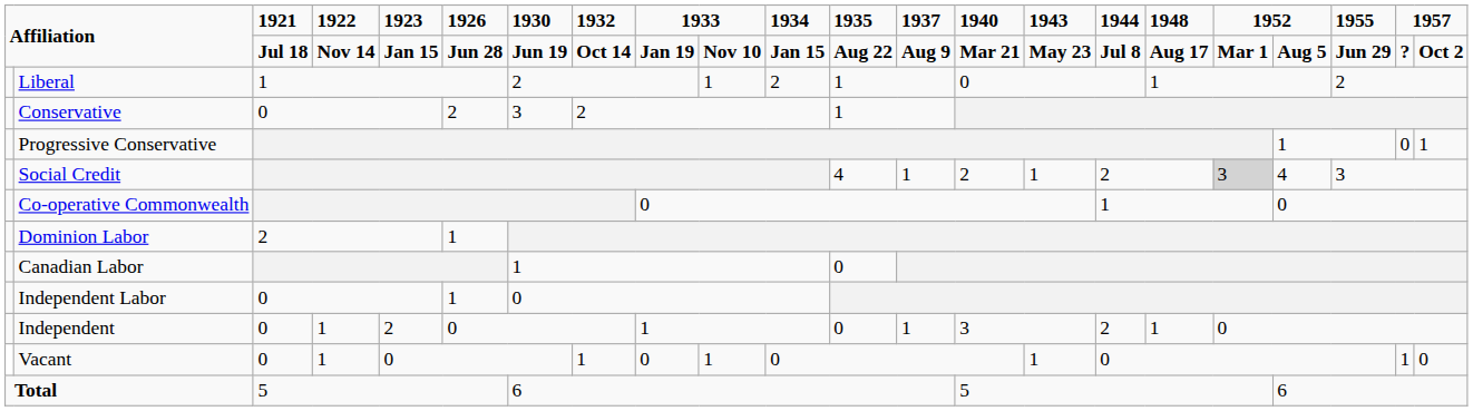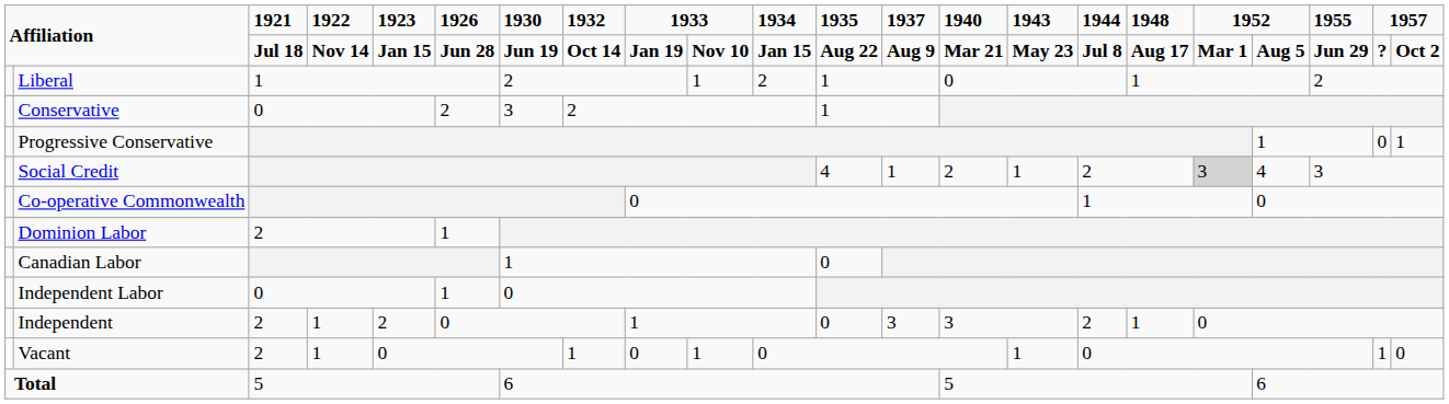 <table class="wikitable">
 <tr>
 <td colspan="2" rowspan="2" align="left"><strong>Affiliation</strong></td>
 <td><strong>1921</strong></td>
 <td><strong>1922</strong></td>
 <td><strong>1923</strong></td>
 <td><strong>1926</strong></td>
 <td><strong>1930</strong></td>
 <td><strong>1932</strong></td>
 <td align=center colspan=2><strong>1933</strong></td>
 <td><strong>1934</strong></td>
 <td><strong>1935</strong></td>
 <td><strong>1937</strong></td>
 <td><strong>1940</strong></td>
 <td><strong>1943</strong></td>
 <td><strong>1944</strong></td>
 <td><strong>1948</strong></td>
 <td align=center colspan=2><strong>1952</strong></td>
 <td><strong>1955</strong></td>
 <td align=center colspan=2><strong>1957</strong></td>
 </tr>
 <tr>
 <td><span><strong>Jul 18</strong></span></td>
 <td><span><strong>Nov 14</strong></span></td>
 <td><span><strong>Jan 15</strong></span></td>
 <td><span><strong>Jun 28</strong></span></td>
 <td><span><strong>Jun 19</strong></span></td>
 <td><span><strong>Oct 14</strong></span></td>
 <td><span><strong>Jan 19</strong></span></td>
 <td><span><strong>Nov 10</strong></span></td>
 <td><span><strong>Jan 15</strong></span></td>
 <td><span><strong>Aug 22</strong></span></td>
 <td><span><strong>Aug 9</strong></span></td>
 <td><span><strong>Mar 21</strong></span></td>
 <td><span><strong>May 23</strong></span></td>
 <td><span><strong>Jul 8</strong></span></td>
 <td><span><strong>Aug 17</strong></span></td>
 <td><span><strong>Mar 1</strong></span></td>
 <td><span><strong>Aug 5</strong></span></td>
 <td><span><strong>Jun 29</strong></span></td>
 <td><span><strong>?</strong></span></td>
 <td><span><strong>Oct 2</strong></span></td>
 </tr>
 <tr>
 <td></td>
 <td><span><a href='#'>Liberal</a></span></td>
 <td colspan=4>1</td>
 <td colspan=3>2</td>
 <td>1</td>
 <td>2</td>
 <td colspan=2>1</td>
 <td colspan=3>0</td>
 <td colspan=3>1</td>
 <td colspan=3>2</td>
 </tr>
 <tr>
 <td></td>
 <td><span><a href='#'>Conservative</a></span></td>
 <td colspan=3>0</td>
 <td>2</td>
 <td>3</td>
 <td colspan=4>2</td>
 <td colspan=2>1</td>
 <th colspan=9></th>
 </tr>
 <tr>
 <td></td>
 <td><span>Progressive Conservative</span></td>
 <th colspan=16></th>
 <td colspan=2>1</td>
 <td>0</td>
 <td>1</td>
 </tr>
 <tr>
 <td></td>
 <td><span><a href='#'>Social Credit</a></span></td>
 <th colspan=9></th>
 <td>4</td>
 <td>1</td>
 <td>2</td>
 <td>1</td>
 <td colspan=2>2</td>
 <td style="background: lightgrey;">3</td>
 <td>4</td>
 <td colspan=4>3</td>
 </tr>
 <tr>
 <td></td>
 <td><span><a href='#'>Co-operative Commonwealth</a></span></td>
 <th colspan=6></th>
 <td colspan=7>0</td>
 <td colspan=3>1</td>
 <td colspan=4>0</td>
 </tr>
 <tr>
 <td></td>
 <td><span><a href='#'>Dominion Labor</a></span></td>
 <td colspan=3>2</td>
 <td>1</td>
 <th colspan=16></th>
 </tr>
 <tr>
 <td></td>
 <td><span>Canadian Labor</span></td>
 <th colspan=4></th>
 <td colspan=5>1</td>
 <td>0</td>
 <th colspan=10></th>
 </tr>
 <tr>
 <td></td>
 <td><span>Independent Labor</span></td>
 <td colspan=3>0</td>
 <td>1</td>
 <td colspan=5>0</td>
 <th colspan=11></th>
 </tr>
 <tr>
 <td></td>
 <td><span>Independent</span></td>
-<td>0</td>
+<td>2</td>
 <td>1</td>
 <td>2</td>
 <td colspan=3>0</td>
 <td colspan=3>1</td>
 <td>0</td>
-<td>1</td>
+<td>3</td>
 <td colspan=2>3</td>
 <td>2</td>
 <td>1</td>
 <td colspan=5>0</td>
 </tr>
 <tr>
 <td bgcolor=white></td>
 <td><span>Vacant</span></td>
-<td>0</td>
+<td>2</td>
 <td>1</td>
 <td colspan=3>0</td>
 <td>1</td>
 <td>0</td>
 <td>1</td>
 <td colspan=4>0</td>
 <td>1</td>
 <td colspan=5>0</td>
 <td>1</td>
 <td>0</td>
 </tr>
 <tr>
 <td colspan="2"> <strong>Total</strong></td>
 <td colspan=4>5</td>
 <td colspan=7>6</td>
 <td colspan=5>5</td>
 <td colspan=4>6</td>
 </tr>
 </table>
